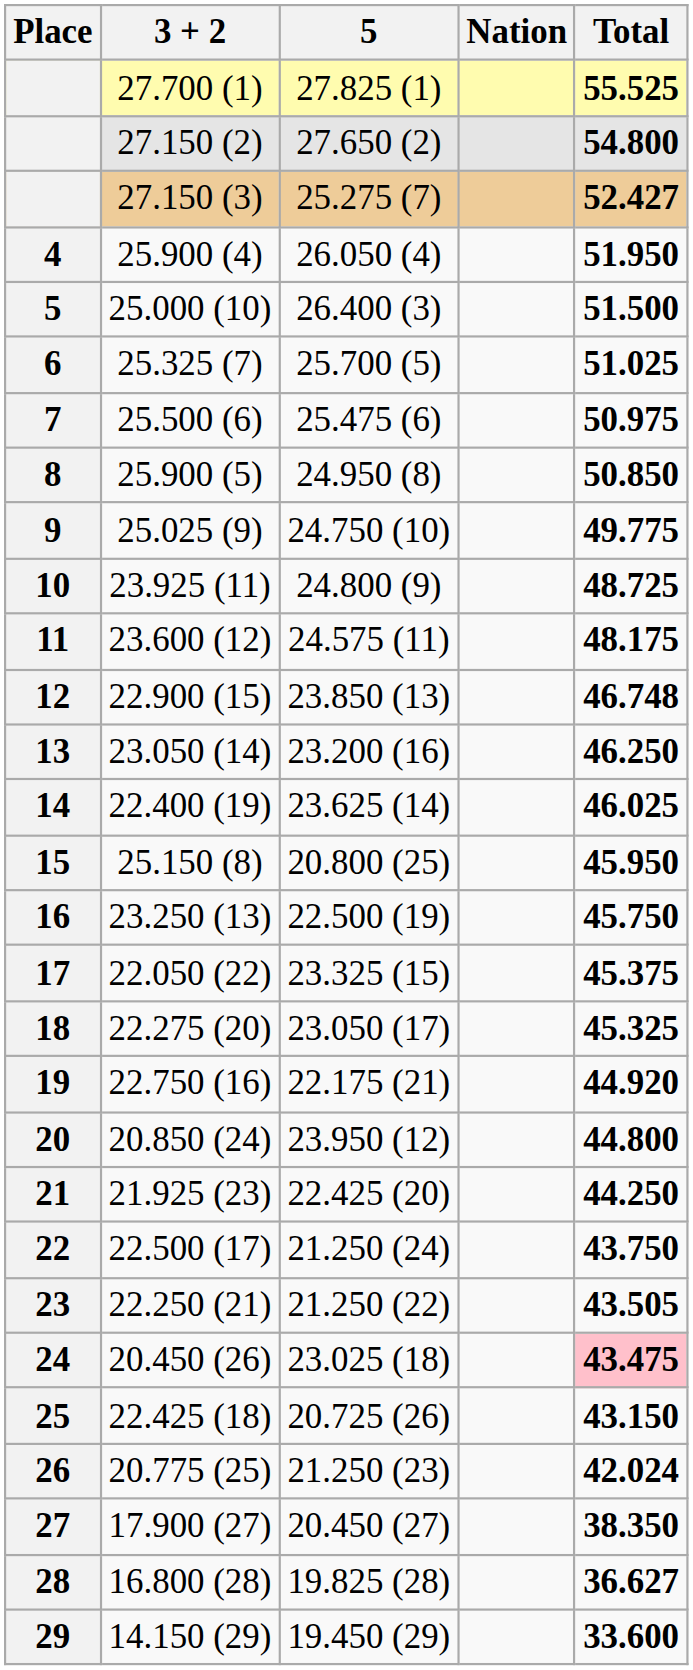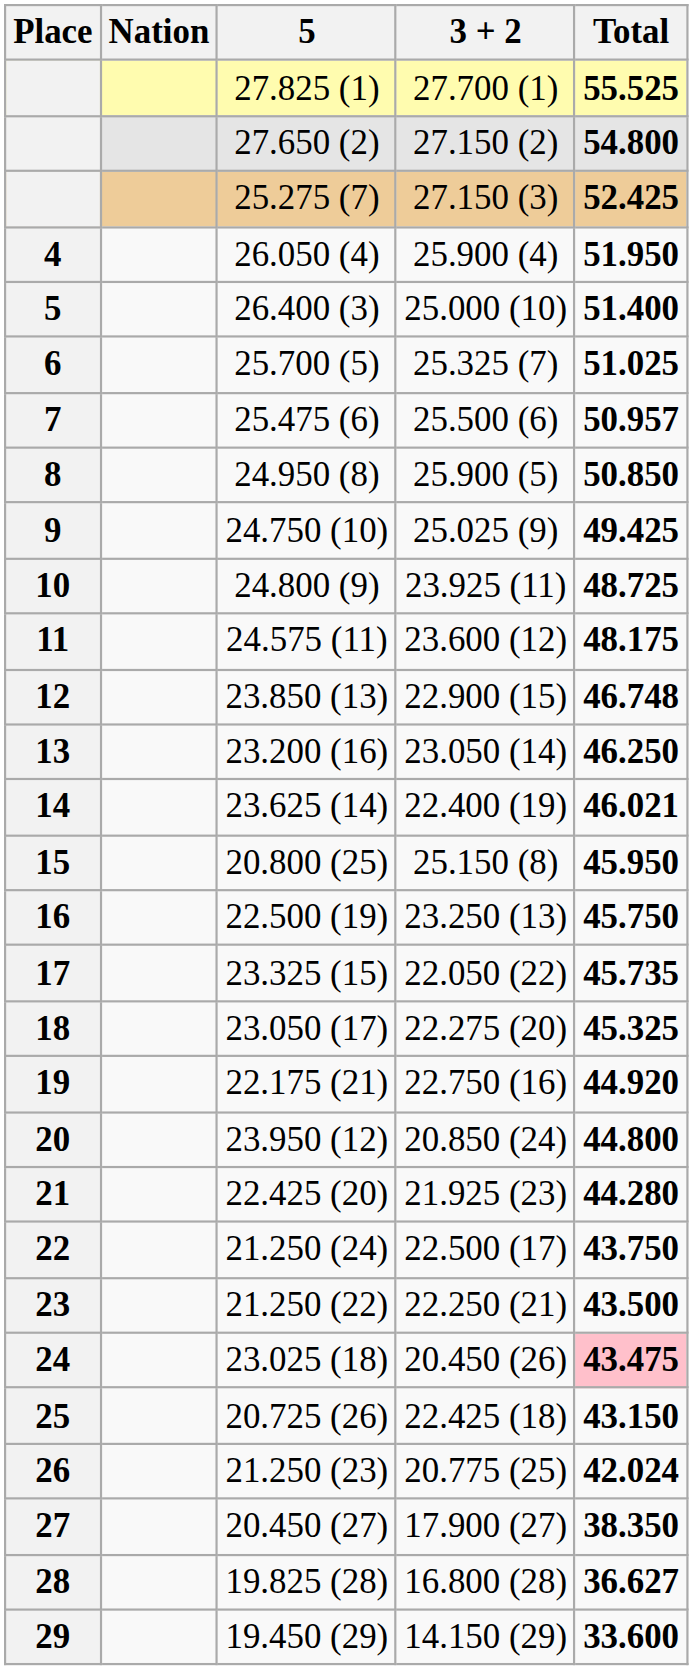 <table class="wikitable sortable" style="text-align:center">
 <tr>
 <th scope=col>Place</th>
+<th scope=col>Nation</th>
+<th scope=col>5 </th>
 <th scope=col>3  + 2 </th>
-<th scope=col>5 </th>
-<th scope=col>Nation</th>
 <th scope=col>Total</th>
 </tr>
 <tr bgcolor=fffcaf>
 <th scope=row></th>
+<td align=left></td>
+<td>27.825 (1)</td>
 <td>27.700 (1)</td>
-<td>27.825 (1)</td>
-<td align=left></td>
 <td><strong>55.525</strong></td>
 </tr>
 <tr bgcolor=e5e5e5>
 <th scope=row></th>
+<td align=left></td>
+<td>27.650 (2)</td>
 <td>27.150 (2)</td>
-<td>27.650 (2)</td>
-<td align=left></td>
 <td><strong>54.800</strong></td>
 </tr>
 <tr bgcolor=eecc99>
 <th scope=row></th>
+<td align=left></td>
+<td>25.275 (7)</td>
 <td>27.150 (3)</td>
-<td>25.275 (7)</td>
-<td align=left></td>
-<td><strong>52.427</strong></td>
+<td><strong>52.425</strong></td>
 </tr>
 <tr>
 <th scope=row><strong>4</strong></th>
+<td align=left></td>
+<td>26.050 (4)</td>
 <td>25.900 (4)</td>
-<td>26.050 (4)</td>
-<td align=left></td>
 <td><strong>51.950</strong></td>
 </tr>
 <tr>
 <th scope=row><strong>5</strong></th>
+<td align=left></td>
+<td>26.400 (3)</td>
 <td>25.000 (10)</td>
-<td>26.400 (3)</td>
-<td align=left></td>
-<td><strong>51.500</strong></td>
+<td><strong>51.400</strong></td>
 </tr>
 <tr>
 <th scope=row><strong>6</strong></th>
+<td align=left></td>
+<td>25.700 (5)</td>
 <td>25.325 (7)</td>
-<td>25.700 (5)</td>
-<td align=left></td>
 <td><strong>51.025</strong></td>
 </tr>
 <tr>
 <th scope=row><strong>7</strong></th>
+<td align=left></td>
+<td>25.475 (6)</td>
 <td>25.500 (6)</td>
-<td>25.475 (6)</td>
-<td align=left></td>
-<td><strong>50.975</strong></td>
+<td><strong>50.957</strong></td>
 </tr>
 <tr>
 <th scope=row><strong>8</strong></th>
+<td align=left></td>
+<td>24.950 (8)</td>
 <td>25.900 (5)</td>
-<td>24.950 (8)</td>
-<td align=left></td>
 <td><strong>50.850</strong></td>
 </tr>
 <tr>
 <th scope=row><strong>9</strong></th>
+<td align=left></td>
+<td>24.750 (10)</td>
 <td>25.025 (9)</td>
-<td>24.750 (10)</td>
-<td align=left></td>
-<td><strong>49.775</strong></td>
+<td><strong>49.425</strong></td>
 </tr>
 <tr>
 <th scope=row><strong>10</strong></th>
+<td align=left></td>
+<td>24.800 (9)</td>
 <td>23.925 (11)</td>
-<td>24.800 (9)</td>
-<td align=left></td>
 <td><strong>48.725</strong></td>
 </tr>
 <tr>
 <th scope=row><strong>11</strong></th>
+<td align=left></td>
+<td>24.575 (11)</td>
 <td>23.600 (12)</td>
-<td>24.575 (11)</td>
-<td align=left></td>
 <td><strong>48.175</strong></td>
 </tr>
 <tr>
 <th scope=row><strong>12</strong></th>
+<td align=left></td>
+<td>23.850 (13)</td>
 <td>22.900 (15)</td>
-<td>23.850 (13)</td>
-<td align=left></td>
 <td><strong>46.748</strong></td>
 </tr>
 <tr>
 <th scope=row><strong>13</strong></th>
+<td align=left></td>
+<td>23.200 (16)</td>
 <td>23.050 (14)</td>
-<td>23.200 (16)</td>
-<td align=left></td>
 <td><strong>46.250</strong></td>
 </tr>
 <tr>
 <th scope=row><strong>14</strong></th>
+<td align=left></td>
+<td>23.625 (14)</td>
 <td>22.400 (19)</td>
-<td>23.625 (14)</td>
-<td align=left></td>
-<td><strong>46.025</strong></td>
+<td><strong>46.021</strong></td>
 </tr>
 <tr>
 <th scope=row><strong>15</strong></th>
+<td align=left></td>
+<td>20.800 (25)</td>
 <td>25.150 (8)</td>
-<td>20.800 (25)</td>
-<td align=left></td>
 <td><strong>45.950</strong></td>
 </tr>
 <tr>
 <th scope=row><strong>16</strong></th>
+<td align=left></td>
+<td>22.500 (19)</td>
 <td>23.250 (13)</td>
-<td>22.500 (19)</td>
-<td align=left></td>
 <td><strong>45.750</strong></td>
 </tr>
 <tr>
 <th scope=row><strong>17</strong></th>
+<td align=left></td>
+<td>23.325 (15)</td>
 <td>22.050 (22)</td>
-<td>23.325 (15)</td>
-<td align=left></td>
-<td><strong>45.375</strong></td>
+<td><strong>45.735</strong></td>
 </tr>
 <tr>
 <th scope=row><strong>18</strong></th>
+<td align=left></td>
+<td>23.050 (17)</td>
 <td>22.275 (20)</td>
-<td>23.050 (17)</td>
-<td align=left></td>
 <td><strong>45.325</strong></td>
 </tr>
 <tr>
 <th scope=row><strong>19</strong></th>
+<td align=left></td>
+<td>22.175 (21)</td>
 <td>22.750 (16)</td>
-<td>22.175 (21)</td>
-<td align=left></td>
 <td><strong>44.920</strong></td>
 </tr>
 <tr>
 <th scope=row><strong>20</strong></th>
+<td align=left></td>
+<td>23.950 (12)</td>
 <td>20.850 (24)</td>
-<td>23.950 (12)</td>
-<td align=left></td>
 <td><strong>44.800</strong></td>
 </tr>
 <tr>
 <th scope=row><strong>21</strong></th>
+<td align=left></td>
+<td>22.425 (20)</td>
 <td>21.925 (23)</td>
-<td>22.425 (20)</td>
-<td align=left></td>
-<td><strong>44.250</strong></td>
+<td><strong>44.280</strong></td>
 </tr>
 <tr>
 <th scope=row><strong>22</strong></th>
+<td align=left></td>
+<td>21.250 (24)</td>
 <td>22.500 (17)</td>
-<td>21.250 (24)</td>
-<td align=left></td>
 <td><strong>43.750</strong></td>
 </tr>
 <tr>
 <th scope=row><strong>23</strong></th>
+<td align=left></td>
+<td>21.250 (22)</td>
 <td>22.250 (21)</td>
-<td>21.250 (22)</td>
-<td align=left></td>
-<td><strong>43.505</strong></td>
+<td><strong>43.500</strong></td>
 </tr>
 <tr>
 <th scope=row><strong>24</strong></th>
+<td align=left></td>
+<td>23.025 (18)</td>
 <td>20.450 (26)</td>
-<td>23.025 (18)</td>
-<td align=left></td>
 <td style="background: pink;"><strong>43.475</strong></td>
 </tr>
 <tr>
 <th scope=row><strong>25</strong></th>
+<td align=left></td>
+<td>20.725 (26)</td>
 <td>22.425 (18)</td>
-<td>20.725 (26)</td>
-<td align=left></td>
 <td><strong>43.150</strong></td>
 </tr>
 <tr>
 <th scope=row><strong>26</strong></th>
+<td align=left></td>
+<td>21.250 (23)</td>
 <td>20.775 (25)</td>
-<td>21.250 (23)</td>
-<td align=left></td>
 <td><strong>42.024</strong></td>
 </tr>
 <tr>
 <th scope=row><strong>27</strong></th>
+<td align=left></td>
+<td>20.450 (27)</td>
 <td>17.900 (27)</td>
-<td>20.450 (27)</td>
-<td align=left></td>
 <td><strong>38.350</strong></td>
 </tr>
 <tr>
 <th scope=row><strong>28</strong></th>
+<td align=left></td>
+<td>19.825 (28)</td>
 <td>16.800 (28)</td>
-<td>19.825 (28)</td>
-<td align=left></td>
 <td><strong>36.627</strong></td>
 </tr>
 <tr>
 <th scope=row><strong>29</strong></th>
+<td align=left></td>
+<td>19.450 (29)</td>
 <td>14.150 (29)</td>
-<td>19.450 (29)</td>
-<td align=left></td>
 <td><strong>33.600</strong></td>
 </tr>
 </table>
